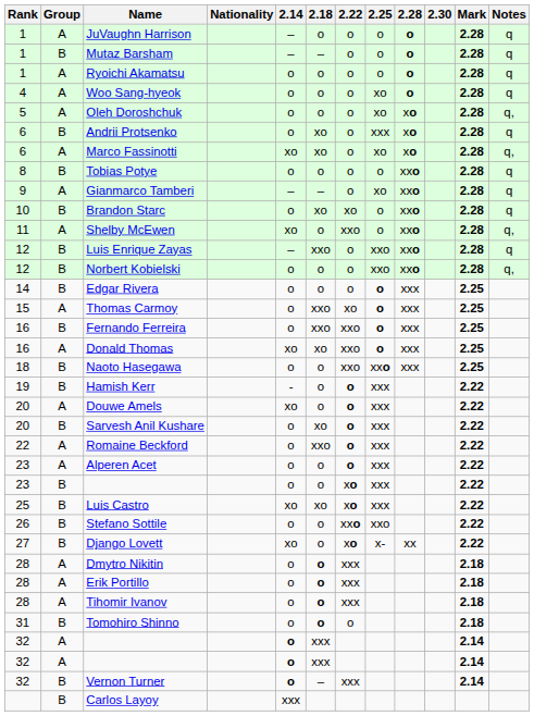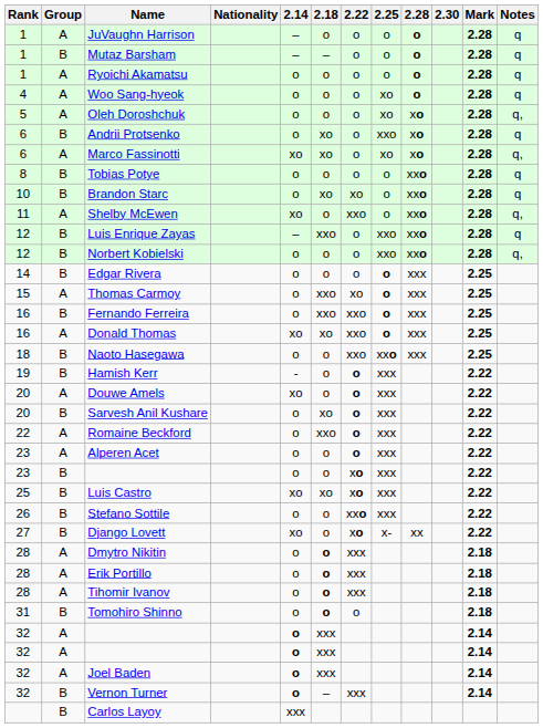 <table class="wikitable sortable" style="text-align:center">
 <tr>
 <th>Rank</th>
 <th>Group</th>
 <th>Name</th>
 <th>Nationality</th>
 <th>2.14</th>
 <th>2.18</th>
 <th>2.22</th>
 <th>2.25</th>
 <th>2.28</th>
 <th>2.30</th>
 <th>Mark</th>
 <th>Notes</th>
 </tr>
 <tr bgcolor=ddffdd>
 <td>1</td>
 <td>A</td>
 <td align=left><a href='#'>JuVaughn Harrison</a></td>
 <td align=left></td>
 <td>–</td>
 <td>o</td>
 <td>o</td>
 <td>o</td>
 <td><strong>o</strong></td>
 <td></td>
 <td><strong>2.28</strong></td>
 <td>q</td>
 </tr>
 <tr bgcolor=ddffdd>
 <td>1</td>
 <td>B</td>
 <td align=left><a href='#'>Mutaz Barsham</a></td>
 <td align=left></td>
 <td>–</td>
 <td>–</td>
 <td>o</td>
 <td>o</td>
 <td><strong>o</strong></td>
 <td></td>
 <td><strong>2.28</strong></td>
 <td>q</td>
 </tr>
 <tr bgcolor=ddffdd>
 <td>1</td>
 <td>A</td>
 <td align=left><a href='#'>Ryoichi Akamatsu</a></td>
 <td align=left></td>
 <td>o</td>
 <td>o</td>
 <td>o</td>
 <td>o</td>
 <td><strong>o</strong></td>
 <td></td>
 <td><strong>2.28</strong></td>
 <td>q</td>
 </tr>
 <tr bgcolor=ddffdd>
 <td>4</td>
 <td>A</td>
 <td align=left><a href='#'>Woo Sang-hyeok</a></td>
 <td align=left></td>
 <td>o</td>
 <td>o</td>
 <td>o</td>
 <td>xo</td>
 <td><strong>o</strong></td>
 <td></td>
 <td><strong>2.28</strong></td>
 <td>q</td>
 </tr>
 <tr bgcolor=ddffdd>
 <td>5</td>
 <td>A</td>
 <td align=left><a href='#'>Oleh Doroshchuk</a></td>
 <td align=left></td>
 <td>o</td>
 <td>o</td>
 <td>o</td>
 <td>xo</td>
 <td>x<strong>o</strong></td>
 <td></td>
 <td><strong>2.28</strong></td>
 <td>q, </td>
 </tr>
 <tr bgcolor=ddffdd>
 <td>6</td>
 <td>B</td>
 <td align=left><a href='#'>Andrii Protsenko</a></td>
 <td align=left></td>
 <td>o</td>
 <td>xo</td>
 <td>o</td>
-<td>xxx</td>
+<td>xxo</td>
 <td>x<strong>o</strong></td>
 <td></td>
 <td><strong>2.28</strong></td>
 <td>q</td>
 </tr>
 <tr bgcolor=ddffdd>
 <td>6</td>
 <td>A</td>
 <td align=left><a href='#'>Marco Fassinotti</a></td>
 <td align=left></td>
 <td>xo</td>
 <td>xo</td>
 <td>o</td>
 <td>xo</td>
 <td>x<strong>o</strong></td>
 <td></td>
 <td><strong>2.28</strong></td>
 <td>q, </td>
 </tr>
 <tr bgcolor=ddffdd>
 <td>8</td>
 <td>B</td>
 <td align=left><a href='#'>Tobias Potye</a></td>
 <td align=left></td>
 <td>o</td>
 <td>o</td>
 <td>o</td>
 <td>o</td>
-<td>xx<strong>o</strong></td>
-<td></td>
-<td><strong>2.28</strong></td>
-<td>q</td>
-</tr>
-<tr bgcolor=ddffdd>
-<td>9</td>
-<td>A</td>
-<td align=left><a href='#'>Gianmarco Tamberi</a></td>
-<td align=left></td>
-<td>–</td>
-<td>–</td>
-<td>o</td>
-<td>xo</td>
 <td>xx<strong>o</strong></td>
 <td></td>
 <td><strong>2.28</strong></td>
 <td>q</td>
 </tr>
 <tr bgcolor=ddffdd>
 <td>10</td>
 <td>B</td>
 <td align=left><a href='#'>Brandon Starc</a></td>
 <td align=left></td>
 <td>o</td>
 <td>xo</td>
 <td>xo</td>
 <td>o</td>
 <td>xx<strong>o</strong></td>
 <td></td>
 <td><strong>2.28</strong></td>
 <td>q</td>
 </tr>
 <tr bgcolor=ddffdd>
 <td>11</td>
 <td>A</td>
 <td align=left><a href='#'>Shelby McEwen</a></td>
 <td align=left></td>
 <td>xo</td>
 <td>o</td>
 <td>xxo</td>
 <td>o</td>
 <td>xx<strong>o</strong></td>
 <td></td>
 <td><strong>2.28</strong></td>
 <td>q, </td>
 </tr>
 <tr bgcolor=ddffdd>
 <td>12</td>
 <td>B</td>
 <td align=left><a href='#'>Luis Enrique Zayas</a></td>
 <td align=left></td>
 <td>–</td>
 <td>xxo</td>
 <td>o</td>
 <td>xxo</td>
 <td>xx<strong>o</strong></td>
 <td></td>
 <td><strong>2.28</strong></td>
 <td>q</td>
 </tr>
 <tr bgcolor=ddffdd>
 <td>12</td>
 <td>B</td>
 <td align=left><a href='#'>Norbert Kobielski</a></td>
 <td align=left></td>
 <td>o</td>
 <td>o</td>
 <td>o</td>
 <td>xxo</td>
 <td>xx<strong>o</strong></td>
 <td></td>
 <td><strong>2.28</strong></td>
 <td>q, </td>
 </tr>
 <tr>
 <td>14</td>
 <td>B</td>
 <td align=left><a href='#'>Edgar Rivera</a></td>
 <td align=left></td>
 <td>o</td>
 <td>o</td>
 <td>o</td>
 <td><strong>o</strong></td>
 <td>xxx</td>
 <td></td>
 <td><strong>2.25</strong></td>
 <td></td>
 </tr>
 <tr>
 <td>15</td>
 <td>A</td>
 <td align=left><a href='#'>Thomas Carmoy</a></td>
 <td align=left></td>
 <td>o</td>
 <td>xxo</td>
 <td>xo</td>
 <td><strong>o</strong></td>
 <td>xxx</td>
 <td></td>
 <td><strong>2.25</strong></td>
 <td></td>
 </tr>
 <tr>
 <td>16</td>
 <td>B</td>
 <td align=left><a href='#'>Fernando Ferreira</a></td>
 <td align=left></td>
 <td>o</td>
 <td>xxo</td>
 <td>xxo</td>
 <td><strong>o</strong></td>
 <td>xxx</td>
 <td></td>
 <td><strong>2.25</strong></td>
 <td></td>
 </tr>
 <tr>
 <td>16</td>
 <td>A</td>
 <td align=left><a href='#'>Donald Thomas</a></td>
 <td align=left></td>
 <td>xo</td>
 <td>xo</td>
 <td>xxo</td>
 <td><strong>o</strong></td>
 <td>xxx</td>
 <td></td>
 <td><strong>2.25</strong></td>
 <td></td>
 </tr>
 <tr>
 <td>18</td>
 <td>B</td>
 <td align=left><a href='#'>Naoto Hasegawa</a></td>
 <td align=left></td>
 <td>o</td>
 <td>o</td>
 <td>xxo</td>
 <td>xx<strong>o</strong></td>
 <td>xxx</td>
 <td></td>
 <td><strong>2.25</strong></td>
 <td></td>
 </tr>
 <tr>
 <td>19</td>
 <td>B</td>
 <td align=left><a href='#'>Hamish Kerr</a></td>
 <td align=left></td>
 <td>-</td>
 <td>o</td>
 <td><strong>o</strong></td>
 <td>xxx</td>
 <td></td>
 <td></td>
 <td><strong>2.22</strong></td>
 <td></td>
 </tr>
 <tr>
 <td>20</td>
 <td>A</td>
 <td align=left><a href='#'>Douwe Amels</a></td>
 <td align=left></td>
 <td>xo</td>
 <td>o</td>
 <td><strong>o</strong></td>
 <td>xxx</td>
 <td></td>
 <td></td>
 <td><strong>2.22</strong></td>
 <td></td>
 </tr>
 <tr>
 <td>20</td>
 <td>B</td>
 <td align=left><a href='#'>Sarvesh Anil Kushare</a></td>
 <td align=left></td>
 <td>o</td>
 <td>xo</td>
 <td><strong>o</strong></td>
 <td>xxx</td>
 <td></td>
 <td></td>
 <td><strong>2.22</strong></td>
 <td></td>
 </tr>
 <tr>
 <td>22</td>
 <td>A</td>
 <td align=left><a href='#'>Romaine Beckford</a></td>
 <td align=left></td>
 <td>o</td>
 <td>xxo</td>
 <td><strong>o</strong></td>
 <td>xxx</td>
 <td></td>
 <td></td>
 <td><strong>2.22</strong></td>
 <td></td>
 </tr>
 <tr>
 <td>23</td>
 <td>A</td>
 <td align=left><a href='#'>Alperen Acet</a></td>
 <td align=left></td>
 <td>o</td>
 <td>o</td>
 <td><strong>o</strong></td>
 <td>xxx</td>
 <td></td>
 <td></td>
 <td><strong>2.22</strong></td>
 <td></td>
 </tr>
 <tr>
 <td>23</td>
 <td>B</td>
 <td align=left></td>
 <td align=left></td>
 <td>o</td>
 <td>o</td>
 <td>x<strong>o</strong></td>
 <td>xxx</td>
 <td></td>
 <td></td>
 <td><strong>2.22</strong></td>
 <td></td>
 </tr>
 <tr>
 <td>25</td>
 <td>B</td>
 <td align=left><a href='#'>Luis Castro</a></td>
 <td align=left></td>
 <td>xo</td>
 <td>xo</td>
 <td>x<strong>o</strong></td>
 <td>xxx</td>
 <td></td>
 <td></td>
 <td><strong>2.22</strong></td>
 <td></td>
 </tr>
 <tr>
 <td>26</td>
 <td>B</td>
 <td align=left><a href='#'>Stefano Sottile</a></td>
 <td align=left></td>
 <td>o</td>
 <td>o</td>
 <td>xx<strong>o</strong></td>
-<td>xxo</td>
+<td>xxx</td>
 <td></td>
 <td></td>
 <td><strong>2.22</strong></td>
 <td></td>
 </tr>
 <tr>
 <td>27</td>
 <td>B</td>
 <td align=left><a href='#'>Django Lovett</a></td>
 <td align=left></td>
 <td>xo</td>
 <td>o</td>
 <td>x<strong>o</strong></td>
 <td>x-</td>
 <td>xx</td>
 <td></td>
 <td><strong>2.22</strong></td>
 <td></td>
 </tr>
 <tr>
 <td>28</td>
 <td>A</td>
 <td align=left><a href='#'>Dmytro Nikitin</a></td>
 <td align=left></td>
 <td>o</td>
 <td><strong>o</strong></td>
 <td>xxx</td>
 <td></td>
 <td></td>
 <td></td>
 <td><strong>2.18</strong></td>
 <td></td>
 </tr>
 <tr>
 <td>28</td>
 <td>A</td>
 <td align=left><a href='#'>Erik Portillo</a></td>
 <td align=left></td>
 <td>o</td>
 <td><strong>o</strong></td>
 <td>xxx</td>
 <td></td>
 <td></td>
 <td></td>
 <td><strong>2.18</strong></td>
 <td></td>
 </tr>
 <tr>
 <td>28</td>
 <td>A</td>
 <td align=left><a href='#'>Tihomir Ivanov</a></td>
 <td align=left></td>
 <td>o</td>
 <td><strong>o</strong></td>
 <td>xxx</td>
 <td></td>
 <td></td>
 <td></td>
 <td><strong>2.18</strong></td>
 <td></td>
 </tr>
 <tr>
 <td>31</td>
 <td>B</td>
 <td align=left><a href='#'>Tomohiro Shinno</a></td>
 <td align=left></td>
 <td>o</td>
 <td><strong>o</strong></td>
 <td>o</td>
 <td></td>
 <td></td>
 <td></td>
 <td><strong>2.18</strong></td>
 <td></td>
 </tr>
 <tr>
 <td>32</td>
 <td>A</td>
 <td align=left></td>
 <td align=left></td>
 <td><strong>o</strong></td>
 <td>xxx</td>
 <td></td>
 <td></td>
 <td></td>
 <td></td>
 <td><strong>2.14</strong></td>
 <td></td>
 </tr>
 <tr>
 <td>32</td>
 <td>A</td>
 <td align=left></td>
 <td align=left></td>
 <td><strong>o</strong></td>
 <td>xxx</td>
 <td></td>
 <td></td>
 <td></td>
 <td></td>
 <td><strong>2.14</strong></td>
 <td></td>
 </tr>
 <tr>
 <td>32</td>
+<td>A</td>
+<td align=left><a href='#'>Joel Baden</a></td>
+<td align=left></td>
+<td><strong>o</strong></td>
+<td>xxx</td>
+<td></td>
+<td></td>
+<td></td>
+<td></td>
+<td><strong>2.14</strong></td>
+<td></td>
+</tr>
+<tr>
+<td>32</td>
 <td>B</td>
 <td align=left><a href='#'>Vernon Turner</a></td>
 <td align=left></td>
 <td><strong>o</strong></td>
 <td>–</td>
 <td>xxx</td>
 <td></td>
 <td></td>
 <td></td>
 <td><strong>2.14</strong></td>
 <td></td>
 </tr>
 <tr>
 <td></td>
 <td>B</td>
 <td align=left><a href='#'>Carlos Layoy</a></td>
 <td align=left></td>
 <td>xxx</td>
 <td></td>
 <td></td>
 <td></td>
 <td></td>
 <td></td>
 <td></td>
 <td></td>
 </tr>
 </table>
